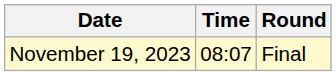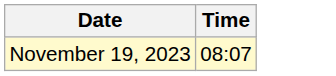 <table class="wikitable">
 <tr>
 <th>Date</th>
 <th>Time</th>
-<th>Round</th>
 </tr>
 <tr style=background:lemonchiffon>
 <td>November 19, 2023</td>
 <td>08:07</td>
-<td>Final</td>
 </tr>
 </table>
